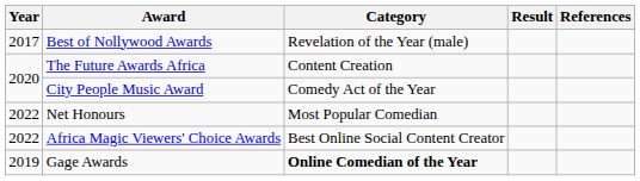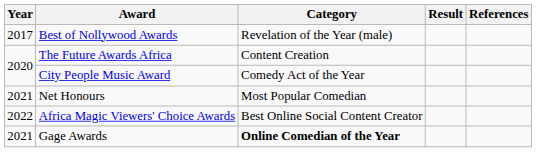 <table class="wikitable">
 <tr>
 <th>Year</th>
 <th>Award</th>
 <th>Category</th>
 <th>Result</th>
 <th>References</th>
 </tr>
 <tr>
 <td>2017</td>
 <td><a href='#'>Best of Nollywood Awards</a></td>
 <td>Revelation of the Year (male)</td>
 <td></td>
 <td></td>
 </tr>
 <tr>
 <td rowspan="2">2020</td>
 <td><a href='#'>The Future Awards Africa</a></td>
 <td>Content Creation</td>
 <td></td>
 <td></td>
 </tr>
 <tr>
 <td><a href='#'>City People Music Award</a></td>
 <td>Comedy Act of the Year</td>
 <td></td>
 <td></td>
 </tr>
 <tr>
-<td>2022</td>
+<td>2021</td>
 <td>Net Honours</td>
 <td>Most Popular Comedian</td>
 <td></td>
 <td></td>
 </tr>
 <tr>
 <td>2022</td>
 <td><a href='#'>Africa Magic Viewers' Choice Awards</a></td>
 <td>Best Online Social Content Creator</td>
 <td></td>
 <td><em></em></td>
 </tr>
 <tr>
-<td>2019</td>
+<td>2021</td>
 <td>Gage Awards</td>
 <td><strong>Online Comedian of the Year</strong></td>
 <td></td>
 <td></td>
 </tr>
 </table>
